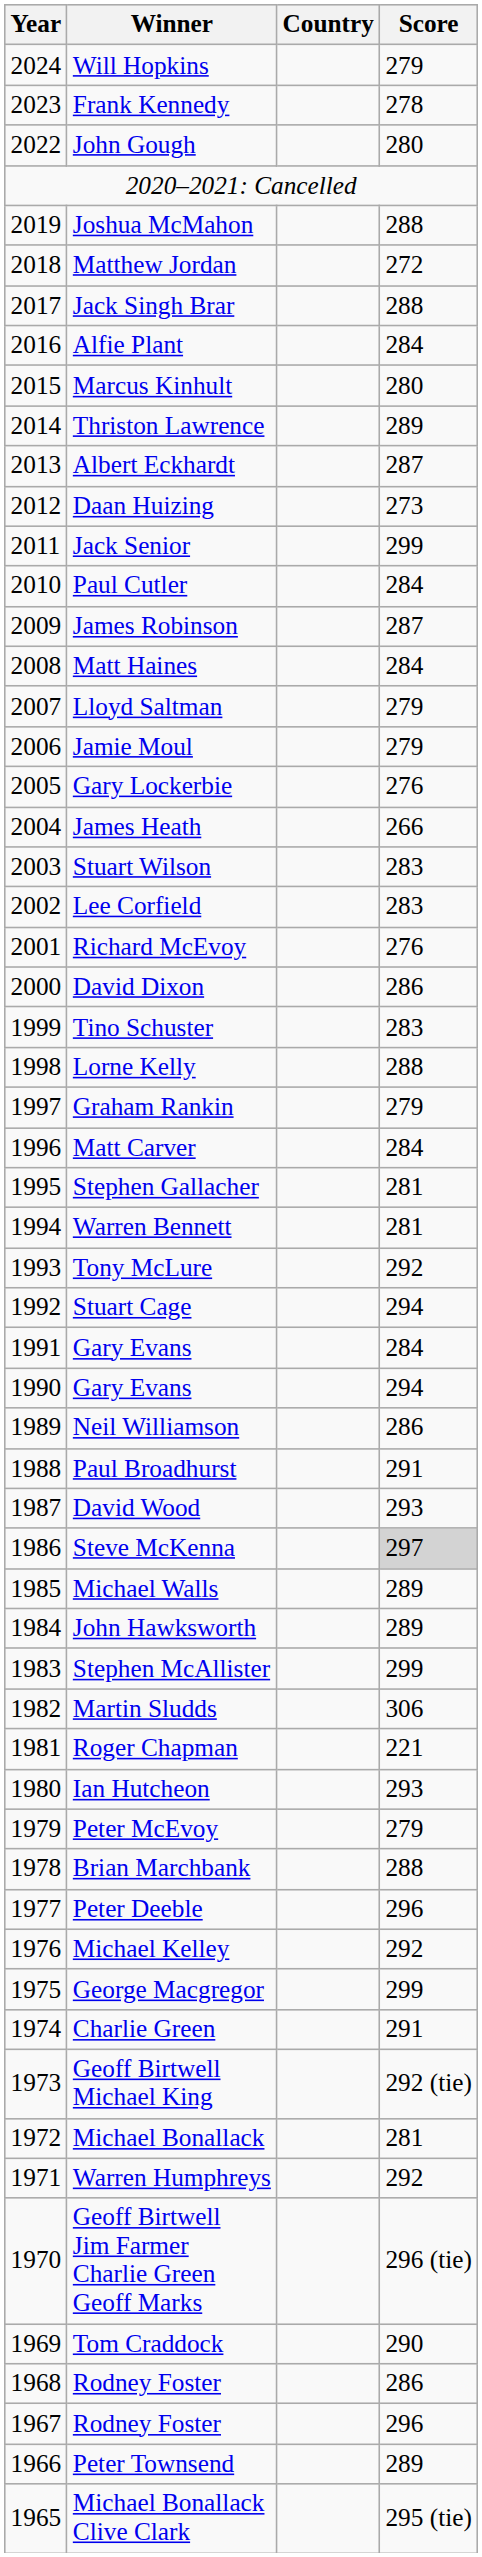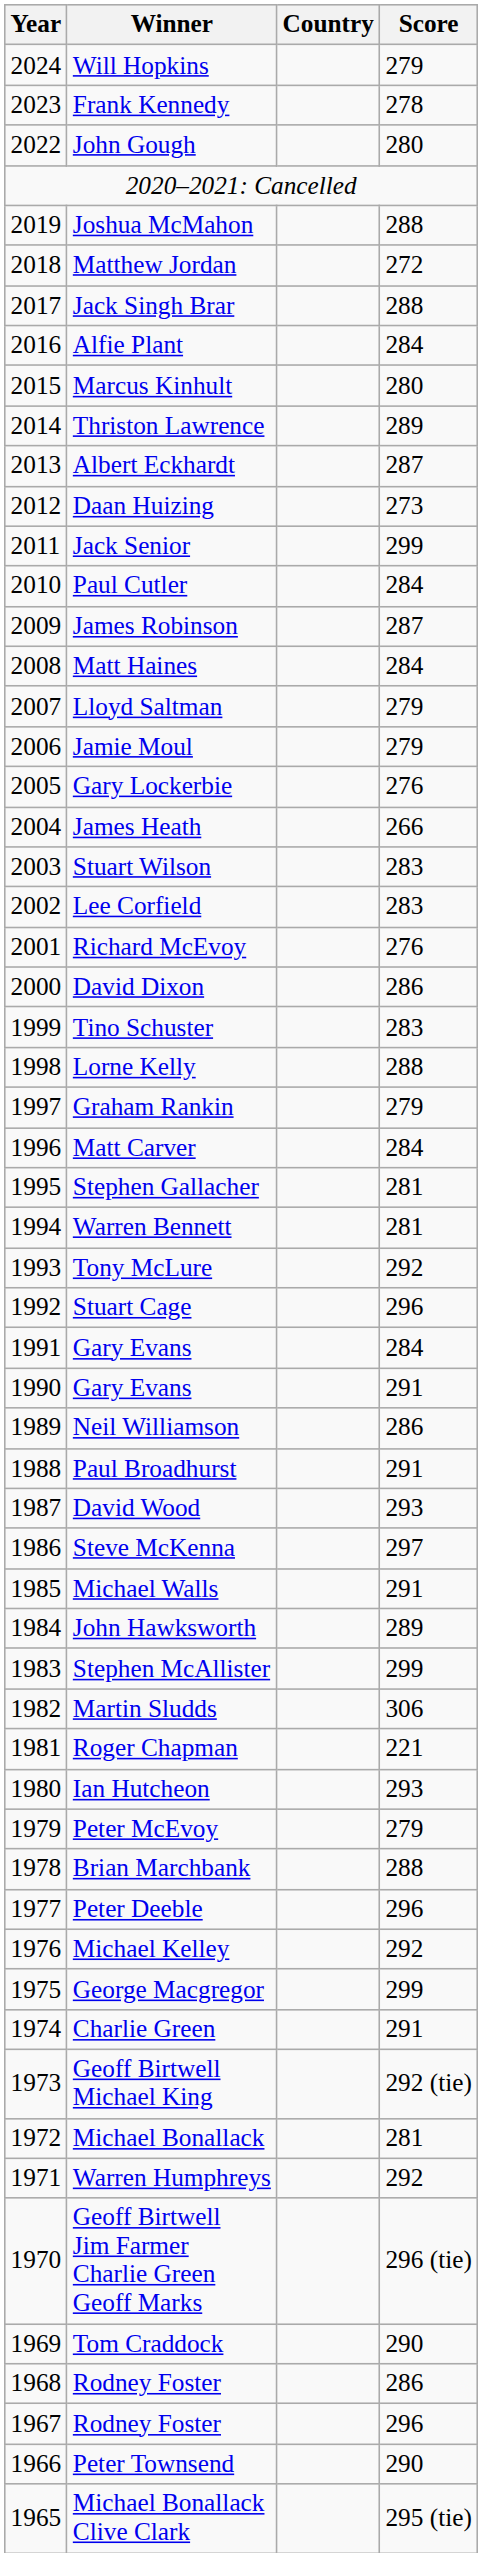 <table class="wikitable">
 <tr>
 <th>Year</th>
 <th>Winner</th>
 <th>Country</th>
 <th>Score</th>
 </tr>
 <tr>
 <td>2024</td>
 <td><a href='#'>Will Hopkins</a></td>
 <td></td>
 <td>279</td>
 </tr>
 <tr>
 <td>2023</td>
 <td><a href='#'>Frank Kennedy</a></td>
 <td></td>
 <td>278</td>
 </tr>
 <tr>
 <td>2022</td>
 <td><a href='#'>John Gough</a></td>
 <td></td>
 <td>280</td>
 </tr>
 <tr>
 <td colspan=4 align=center><em>2020–2021: Cancelled</em></td>
 </tr>
 <tr>
 <td>2019</td>
 <td><a href='#'>Joshua McMahon</a></td>
 <td></td>
 <td>288</td>
 </tr>
 <tr>
 <td>2018</td>
 <td><a href='#'>Matthew Jordan</a></td>
 <td></td>
 <td>272</td>
 </tr>
 <tr>
 <td>2017</td>
 <td><a href='#'>Jack Singh Brar</a></td>
 <td></td>
 <td>288</td>
 </tr>
 <tr>
 <td>2016</td>
 <td><a href='#'>Alfie Plant</a></td>
 <td></td>
 <td>284</td>
 </tr>
 <tr>
 <td>2015</td>
 <td><a href='#'>Marcus Kinhult</a></td>
 <td></td>
 <td>280</td>
 </tr>
 <tr>
 <td>2014</td>
 <td><a href='#'>Thriston Lawrence</a></td>
 <td></td>
 <td>289</td>
 </tr>
 <tr>
 <td>2013</td>
 <td><a href='#'>Albert Eckhardt</a></td>
 <td></td>
 <td>287</td>
 </tr>
 <tr>
 <td>2012</td>
 <td><a href='#'>Daan Huizing</a></td>
 <td></td>
 <td>273</td>
 </tr>
 <tr>
 <td>2011</td>
 <td><a href='#'>Jack Senior</a></td>
 <td></td>
 <td>299</td>
 </tr>
 <tr>
 <td>2010</td>
 <td><a href='#'>Paul Cutler</a></td>
 <td></td>
 <td>284</td>
 </tr>
 <tr>
 <td>2009</td>
 <td><a href='#'>James Robinson</a></td>
 <td></td>
 <td>287</td>
 </tr>
 <tr>
 <td>2008</td>
 <td><a href='#'>Matt Haines</a></td>
 <td></td>
 <td>284</td>
 </tr>
 <tr>
 <td>2007</td>
 <td><a href='#'>Lloyd Saltman</a></td>
 <td></td>
 <td>279</td>
 </tr>
 <tr>
 <td>2006</td>
 <td><a href='#'>Jamie Moul</a></td>
 <td></td>
 <td>279</td>
 </tr>
 <tr>
 <td>2005</td>
 <td><a href='#'>Gary Lockerbie</a></td>
 <td></td>
 <td>276</td>
 </tr>
 <tr>
 <td>2004</td>
 <td><a href='#'>James Heath</a></td>
 <td></td>
 <td>266</td>
 </tr>
 <tr>
 <td>2003</td>
 <td><a href='#'>Stuart Wilson</a></td>
 <td></td>
 <td>283</td>
 </tr>
 <tr>
 <td>2002</td>
 <td><a href='#'>Lee Corfield</a></td>
 <td></td>
 <td>283</td>
 </tr>
 <tr>
 <td>2001</td>
 <td><a href='#'>Richard McEvoy</a></td>
 <td></td>
 <td>276</td>
 </tr>
 <tr>
 <td>2000</td>
 <td><a href='#'>David Dixon</a></td>
 <td></td>
 <td>286</td>
 </tr>
 <tr>
 <td>1999</td>
 <td><a href='#'>Tino Schuster</a></td>
 <td></td>
 <td>283</td>
 </tr>
 <tr>
 <td>1998</td>
 <td><a href='#'>Lorne Kelly</a></td>
 <td></td>
 <td>288</td>
 </tr>
 <tr>
 <td>1997</td>
 <td><a href='#'>Graham Rankin</a></td>
 <td></td>
 <td>279</td>
 </tr>
 <tr>
 <td>1996</td>
 <td><a href='#'>Matt Carver</a></td>
 <td></td>
 <td>284</td>
 </tr>
 <tr>
 <td>1995</td>
 <td><a href='#'>Stephen Gallacher</a></td>
 <td></td>
 <td>281</td>
 </tr>
 <tr>
 <td>1994</td>
 <td><a href='#'>Warren Bennett</a></td>
 <td></td>
 <td>281</td>
 </tr>
 <tr>
 <td>1993</td>
 <td><a href='#'>Tony McLure</a></td>
 <td></td>
 <td>292</td>
 </tr>
 <tr>
 <td>1992</td>
 <td><a href='#'>Stuart Cage</a></td>
 <td></td>
-<td>294</td>
+<td>296</td>
 </tr>
 <tr>
 <td>1991</td>
 <td><a href='#'>Gary Evans</a></td>
 <td></td>
 <td>284</td>
 </tr>
 <tr>
 <td>1990</td>
 <td><a href='#'>Gary Evans</a></td>
 <td></td>
-<td>294</td>
+<td>291</td>
 </tr>
 <tr>
 <td>1989</td>
 <td><a href='#'>Neil Williamson</a></td>
 <td></td>
 <td>286</td>
 </tr>
 <tr>
 <td>1988</td>
 <td><a href='#'>Paul Broadhurst</a></td>
 <td></td>
 <td>291</td>
 </tr>
 <tr>
 <td>1987</td>
 <td><a href='#'>David Wood</a></td>
 <td></td>
 <td>293</td>
 </tr>
 <tr>
 <td>1986</td>
 <td><a href='#'>Steve McKenna</a></td>
 <td></td>
-<td style="background: lightgrey;">297</td>
+<td>297</td>
 </tr>
 <tr>
 <td>1985</td>
 <td><a href='#'>Michael Walls</a></td>
 <td></td>
-<td>289</td>
+<td>291</td>
 </tr>
 <tr>
 <td>1984</td>
 <td><a href='#'>John Hawksworth</a></td>
 <td></td>
 <td>289</td>
 </tr>
 <tr>
 <td>1983</td>
 <td><a href='#'>Stephen McAllister</a></td>
 <td></td>
 <td>299</td>
 </tr>
 <tr>
 <td>1982</td>
 <td><a href='#'>Martin Sludds</a></td>
 <td></td>
 <td>306</td>
 </tr>
 <tr>
 <td>1981</td>
 <td><a href='#'>Roger Chapman</a></td>
 <td></td>
 <td>221</td>
 </tr>
 <tr>
 <td>1980</td>
 <td><a href='#'>Ian Hutcheon</a></td>
 <td></td>
 <td>293</td>
 </tr>
 <tr>
 <td>1979</td>
 <td><a href='#'>Peter McEvoy</a></td>
 <td></td>
 <td>279</td>
 </tr>
 <tr>
 <td>1978</td>
 <td><a href='#'>Brian Marchbank</a></td>
 <td></td>
 <td>288</td>
 </tr>
 <tr>
 <td>1977</td>
 <td><a href='#'>Peter Deeble</a></td>
 <td></td>
 <td>296</td>
 </tr>
 <tr>
 <td>1976</td>
 <td><a href='#'>Michael Kelley</a></td>
 <td></td>
 <td>292</td>
 </tr>
 <tr>
 <td>1975</td>
 <td><a href='#'>George Macgregor</a></td>
 <td></td>
 <td>299</td>
 </tr>
 <tr>
 <td>1974</td>
 <td><a href='#'>Charlie Green</a></td>
 <td></td>
 <td>291</td>
 </tr>
 <tr>
 <td>1973</td>
 <td><a href='#'>Geoff Birtwell</a><br><a href='#'>Michael King</a></td>
 <td><br></td>
 <td>292 (tie)</td>
 </tr>
 <tr>
 <td>1972</td>
 <td><a href='#'>Michael Bonallack</a></td>
 <td></td>
 <td>281</td>
 </tr>
 <tr>
 <td>1971</td>
 <td><a href='#'>Warren Humphreys</a></td>
 <td></td>
 <td>292</td>
 </tr>
 <tr>
 <td>1970</td>
 <td><a href='#'>Geoff Birtwell</a><br><a href='#'>Jim Farmer</a><br><a href='#'>Charlie Green</a><br><a href='#'>Geoff Marks</a></td>
 <td><br><br><br></td>
 <td>296 (tie)</td>
 </tr>
 <tr>
 <td>1969</td>
 <td><a href='#'>Tom Craddock</a></td>
 <td></td>
 <td>290</td>
 </tr>
 <tr>
 <td>1968</td>
 <td><a href='#'>Rodney Foster</a></td>
 <td></td>
 <td>286</td>
 </tr>
 <tr>
 <td>1967</td>
 <td><a href='#'>Rodney Foster</a></td>
 <td></td>
 <td>296</td>
 </tr>
 <tr>
 <td>1966</td>
 <td><a href='#'>Peter Townsend</a></td>
 <td></td>
-<td>289</td>
+<td>290</td>
 </tr>
 <tr>
 <td>1965</td>
 <td><a href='#'>Michael Bonallack</a><br><a href='#'>Clive Clark</a></td>
 <td><br></td>
 <td>295 (tie)</td>
 </tr>
 </table>
